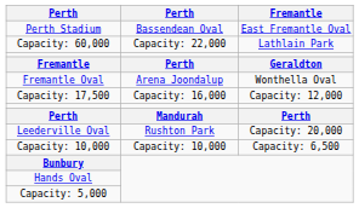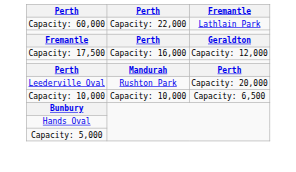 <table class="wikitable" style="text-align:center; margin: 1em auto;">
 <tr>
 <th width="33%"><a href='#'>Perth</a></th>
 <th width="34%"><a href='#'>Perth</a></th>
 <th width="33%"><a href='#'>Fremantle</a></th>
-</tr>
-<tr>
-<td><a href='#'>Perth Stadium</a></td>
-<td><a href='#'>Bassendean Oval</a></td>
-<td><a href='#'>East Fremantle Oval</a></td>
 </tr>
 <tr>
 <td>Capacity: 60,000</td>
 <td>Capacity: 22,000</td>
 <td><a href='#'>Lathlain Park</a></td>
 </tr>
 <tr>
 <td></td>
 <td></td>
 <td></td>
 </tr>
 <tr>
 <th width="33%"><a href='#'>Fremantle</a></th>
 <th width="33%"><a href='#'>Perth</a></th>
 <th width="33%"><a href='#'>Geraldton</a></th>
-</tr>
-<tr>
-<td><a href='#'>Fremantle Oval</a></td>
-<td><a href='#'>Arena Joondalup</a></td>
-<td>Wonthella Oval</td>
 </tr>
 <tr>
 <td>Capacity: 17,500</td>
 <td>Capacity: 16,000</td>
 <td>Capacity: 12,000</td>
 </tr>
 <tr>
 <td></td>
 <td></td>
 <td></td>
 </tr>
 <tr>
 <th width="33%"><a href='#'>Perth</a></th>
 <th width="33%"><a href='#'>Mandurah</a></th>
 <th width="33%"><a href='#'>Perth</a></th>
 </tr>
 <tr>
 <td><a href='#'>Leederville Oval</a></td>
 <td><a href='#'>Rushton Park</a></td>
 <td>Capacity: 20,000</td>
 </tr>
 <tr>
 <td>Capacity: 10,000</td>
 <td>Capacity: 10,000</td>
 <td>Capacity: 6,500</td>
 </tr>
 <tr>
 <th width="33%"><a href='#'>Bunbury</a></th>
 </tr>
 <tr>
 <td><a href='#'>Hands Oval</a></td>
 </tr>
 <tr>
 <td>Capacity: 5,000</td>
 </tr>
 </table>
